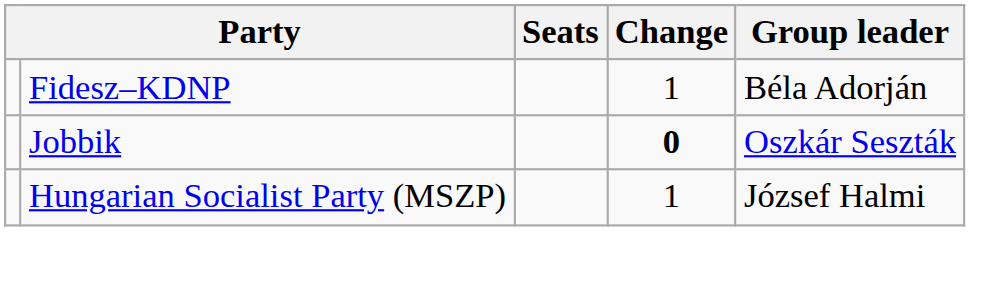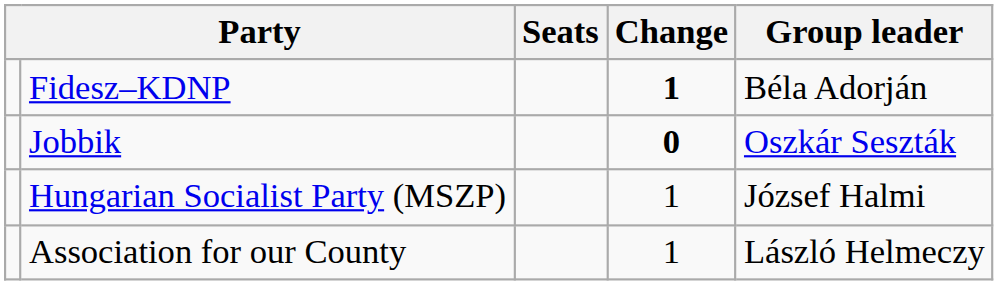 <table class="wikitable">
 <tr>
 <th colspan=2>Party</th>
 <th>Seats</th>
 <th>Change</th>
 <th>Group leader</th>
 </tr>
 <tr>
 <td bgcolor=></td>
 <td><a href='#'>Fidesz–KDNP</a></td>
 <td style="text-align:center"></td>
-<td align="center"> 1</td>
+<td align="center"><strong> 1</strong></td>
 <td>Béla Adorján</td>
 </tr>
 <tr>
 <td bgcolor=></td>
 <td><a href='#'>Jobbik</a></td>
 <td style="text-align:center"></td>
 <td align="center"><strong> 0</strong></td>
 <td><a href='#'>Oszkár Seszták</a></td>
 </tr>
 <tr>
 <td bgcolor=></td>
 <td><a href='#'>Hungarian Socialist Party</a> (MSZP)</td>
 <td style="text-align:center"></td>
 <td align="center"> 1</td>
 <td>József Halmi</td>
 </tr>
+<tr>
+<td bgcolor=></td>
+<td>Association for our County</td>
+<td style="text-align:center"></td>
+<td align="center"> 1</td>
+<td>László Helmeczy</td>
+</tr>
 </table>
